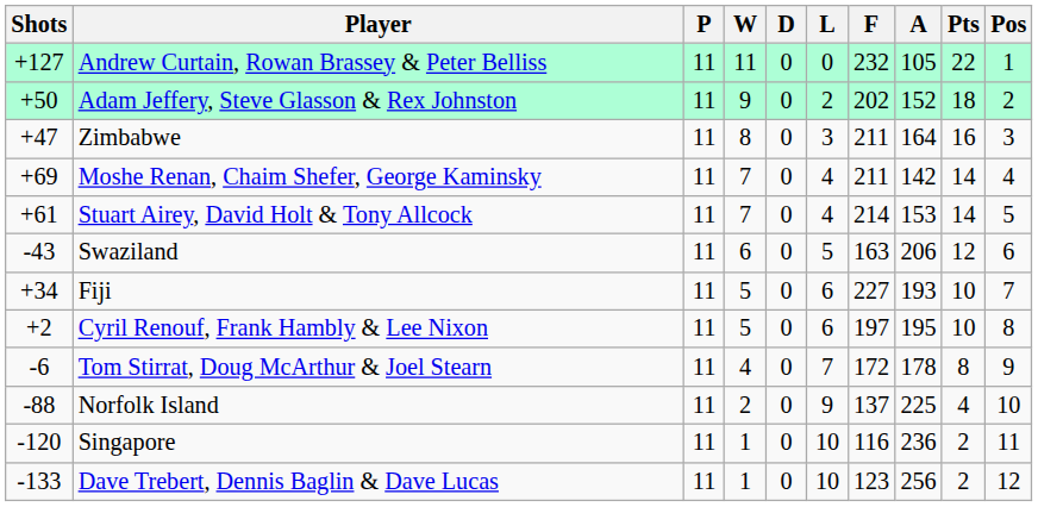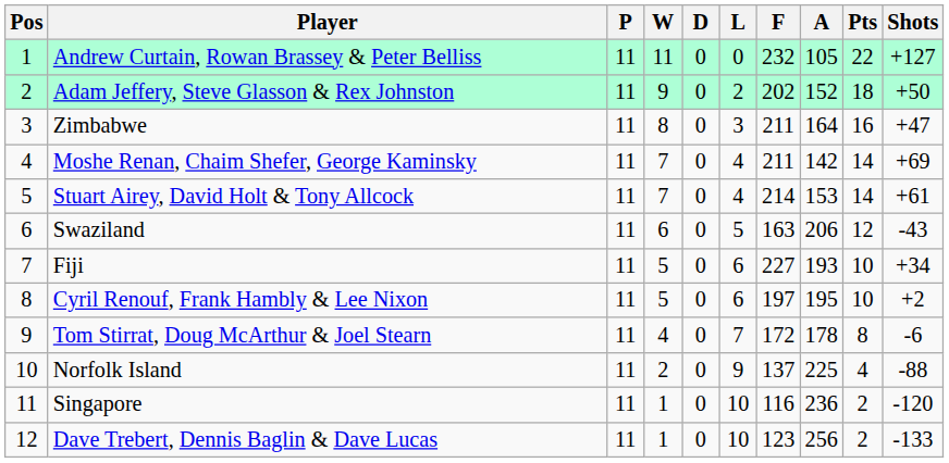 <table class="wikitable" style="font-size: 100%">
 <tr>
-<th width=30>Shots</th>
+<th width=20>Pos</th>
 <th width=400>Player</th>
 <th width=20>P</th>
 <th width=20>W</th>
 <th width=20>D</th>
 <th width=20>L</th>
 <th width=20>F</th>
 <th width=20>A</th>
 <th width=20>Pts</th>
-<th width=20>Pos</th>
+<th width=30>Shots</th>
 </tr>
 <tr align=center style="background: #ADFFD6;">
-<td>+127</td>
+<td>1</td>
 <td align="left"> <a href='#'>Andrew Curtain</a>, <a href='#'>Rowan Brassey</a> & <a href='#'>Peter Belliss</a></td>
 <td>11</td>
 <td>11</td>
 <td>0</td>
 <td>0</td>
 <td>232</td>
 <td>105</td>
 <td>22</td>
-<td>1</td>
+<td>+127</td>
 </tr>
 <tr align=center style="background: #ADFFD6;">
-<td>+50</td>
+<td>2</td>
 <td align="left"> <a href='#'>Adam Jeffery</a>, <a href='#'>Steve Glasson</a> & <a href='#'>Rex Johnston</a></td>
 <td>11</td>
 <td>9</td>
 <td>0</td>
 <td>2</td>
 <td>202</td>
 <td>152</td>
 <td>18</td>
-<td>2</td>
+<td>+50</td>
 </tr>
 <tr align=center>
-<td>+47</td>
+<td>3</td>
 <td align="left"> Zimbabwe</td>
 <td>11</td>
 <td>8</td>
 <td>0</td>
 <td>3</td>
 <td>211</td>
 <td>164</td>
 <td>16</td>
-<td>3</td>
+<td>+47</td>
 </tr>
 <tr align=center>
-<td>+69</td>
+<td>4</td>
 <td align="left"> <a href='#'>Moshe Renan</a>, <a href='#'>Chaim Shefer</a>, <a href='#'>George Kaminsky</a></td>
 <td>11</td>
 <td>7</td>
 <td>0</td>
 <td>4</td>
 <td>211</td>
 <td>142</td>
 <td>14</td>
-<td>4</td>
+<td>+69</td>
 </tr>
 <tr align=center>
-<td>+61</td>
+<td>5</td>
 <td align="left"> <a href='#'>Stuart Airey</a>, <a href='#'>David Holt</a> & <a href='#'>Tony Allcock</a></td>
 <td>11</td>
 <td>7</td>
 <td>0</td>
 <td>4</td>
 <td>214</td>
 <td>153</td>
 <td>14</td>
-<td>5</td>
+<td>+61</td>
 </tr>
 <tr align=center>
-<td>-43</td>
+<td>6</td>
 <td align="left"> Swaziland</td>
 <td>11</td>
 <td>6</td>
 <td>0</td>
 <td>5</td>
 <td>163</td>
 <td>206</td>
 <td>12</td>
-<td>6</td>
+<td>-43</td>
 </tr>
 <tr align=center>
-<td>+34</td>
+<td>7</td>
 <td align="left"> Fiji</td>
 <td>11</td>
 <td>5</td>
 <td>0</td>
 <td>6</td>
 <td>227</td>
 <td>193</td>
 <td>10</td>
-<td>7</td>
+<td>+34</td>
 </tr>
 <tr align=center>
-<td>+2</td>
+<td>8</td>
 <td align="left"> <a href='#'>Cyril Renouf</a>, <a href='#'>Frank Hambly</a> & <a href='#'>Lee Nixon</a></td>
 <td>11</td>
 <td>5</td>
 <td>0</td>
 <td>6</td>
 <td>197</td>
 <td>195</td>
 <td>10</td>
-<td>8</td>
+<td>+2</td>
 </tr>
 <tr align=center>
-<td>-6</td>
+<td>9</td>
 <td align="left"> <a href='#'>Tom Stirrat</a>, <a href='#'>Doug McArthur</a> & <a href='#'>Joel Stearn</a></td>
 <td>11</td>
 <td>4</td>
 <td>0</td>
 <td>7</td>
 <td>172</td>
 <td>178</td>
 <td>8</td>
-<td>9</td>
+<td>-6</td>
 </tr>
 <tr align=center>
-<td>-88</td>
+<td>10</td>
 <td align="left"> Norfolk Island</td>
 <td>11</td>
 <td>2</td>
 <td>0</td>
 <td>9</td>
 <td>137</td>
 <td>225</td>
 <td>4</td>
-<td>10</td>
+<td>-88</td>
 </tr>
 <tr align=center>
-<td>-120</td>
+<td>11</td>
 <td align="left"> Singapore</td>
 <td>11</td>
 <td>1</td>
 <td>0</td>
 <td>10</td>
 <td>116</td>
 <td>236</td>
 <td>2</td>
-<td>11</td>
+<td>-120</td>
 </tr>
 <tr align=center>
-<td>-133</td>
+<td>12</td>
 <td align="left"> <a href='#'>Dave Trebert</a>, <a href='#'>Dennis Baglin</a> & <a href='#'>Dave Lucas</a></td>
 <td>11</td>
 <td>1</td>
 <td>0</td>
 <td>10</td>
 <td>123</td>
 <td>256</td>
 <td>2</td>
-<td>12</td>
+<td>-133</td>
 </tr>
 </table>
